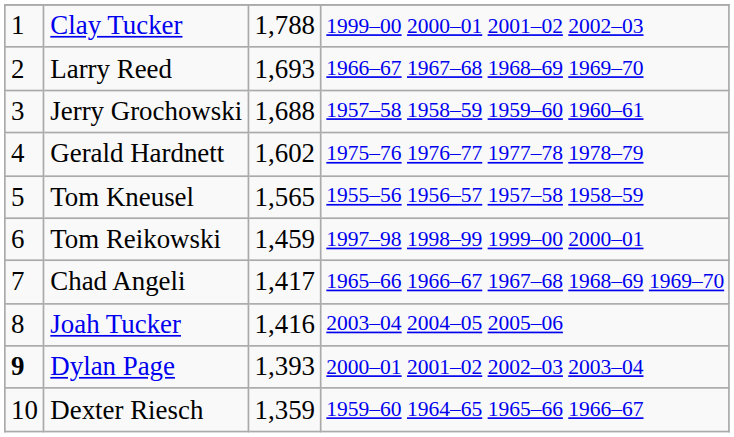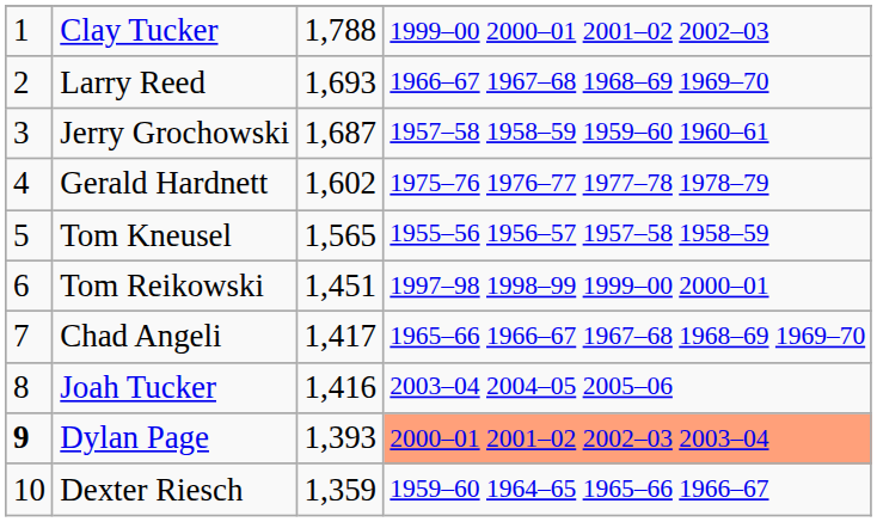 <table class="wikitable">
 <tr>
 </tr>
 <tr>
 <td>1</td>
 <td><a href='#'>Clay Tucker</a></td>
 <td>1,788</td>
 <td style="font-size:80%;"><a href='#'>1999–00</a> <a href='#'>2000–01</a> <a href='#'>2001–02</a> <a href='#'>2002–03</a></td>
 </tr>
 <tr>
 <td>2</td>
 <td>Larry Reed</td>
 <td>1,693</td>
 <td style="font-size:80%;"><a href='#'>1966–67</a> <a href='#'>1967–68</a> <a href='#'>1968–69</a> <a href='#'>1969–70</a></td>
 </tr>
 <tr>
 <td>3</td>
 <td>Jerry Grochowski</td>
-<td>1,688</td>
+<td>1,687</td>
 <td style="font-size:80%;"><a href='#'>1957–58</a> <a href='#'>1958–59</a> <a href='#'>1959–60</a> <a href='#'>1960–61</a></td>
 </tr>
 <tr>
 <td>4</td>
 <td>Gerald Hardnett</td>
 <td>1,602</td>
 <td style="font-size:80%;"><a href='#'>1975–76</a> <a href='#'>1976–77</a> <a href='#'>1977–78</a> <a href='#'>1978–79</a></td>
 </tr>
 <tr>
 <td>5</td>
 <td>Tom Kneusel</td>
 <td>1,565</td>
 <td style="font-size:80%;"><a href='#'>1955–56</a> <a href='#'>1956–57</a> <a href='#'>1957–58</a> <a href='#'>1958–59</a></td>
 </tr>
 <tr>
 <td>6</td>
 <td>Tom Reikowski</td>
-<td>1,459</td>
+<td>1,451</td>
 <td style="font-size:80%;"><a href='#'>1997–98</a> <a href='#'>1998–99</a> <a href='#'>1999–00</a> <a href='#'>2000–01</a></td>
 </tr>
 <tr>
 <td>7</td>
 <td>Chad Angeli</td>
 <td>1,417</td>
 <td style="font-size:80%;"><a href='#'>1965–66</a> <a href='#'>1966–67</a> <a href='#'>1967–68</a> <a href='#'>1968–69</a> <a href='#'>1969–70</a></td>
 </tr>
 <tr>
 <td>8</td>
 <td><a href='#'>Joah Tucker</a></td>
 <td>1,416</td>
 <td style="font-size:80%;"><a href='#'>2003–04</a> <a href='#'>2004–05</a> <a href='#'>2005–06</a></td>
 </tr>
 <tr>
 <td><strong>9</strong></td>
 <td><a href='#'>Dylan Page</a></td>
 <td>1,393</td>
-<td style="font-size:80%;"><a href='#'>2000–01</a> <a href='#'>2001–02</a> <a href='#'>2002–03</a> <a href='#'>2003–04</a></td>
+<td style="background: lightsalmon; font-size:80%;"><a href='#'>2000–01</a> <a href='#'>2001–02</a> <a href='#'>2002–03</a> <a href='#'>2003–04</a></td>
 </tr>
 <tr>
 <td>10</td>
 <td>Dexter Riesch</td>
 <td>1,359</td>
 <td style="font-size:80%;"><a href='#'>1959–60</a> <a href='#'>1964–65</a> <a href='#'>1965–66</a> <a href='#'>1966–67</a></td>
 </tr>
 </table>
